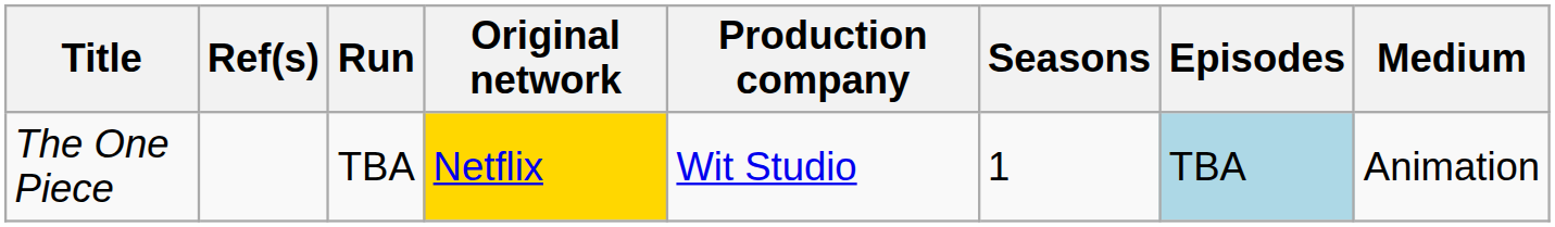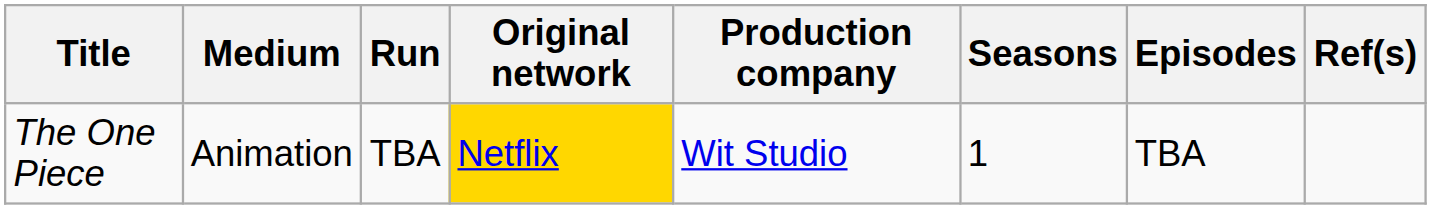 <table class="wikitable" style="width:100%;" style="font-size: 100%;">
 <tr style="text-align:center;">
 <th>Title</th>
-<th>Ref(s)</th>
+<th>Medium</th>
 <th>Run</th>
 <th>Original network</th>
 <th>Production company</th>
 <th>Seasons</th>
 <th>Episodes</th>
-<th>Medium</th>
+<th>Ref(s)</th>
 </tr>
 <tr>
 <td><em>The One Piece</em></td>
-<td></td>
+<td>Animation</td>
 <td>TBA</td>
 <td style="background: gold;"><a href='#'>Netflix</a></td>
 <td><a href='#'>Wit Studio</a></td>
 <td>1</td>
-<td style="background: lightblue;">TBA</td>
-<td>Animation</td>
+<td>TBA</td>
+<td></td>
 </tr>
 </table>
